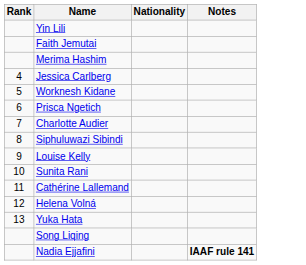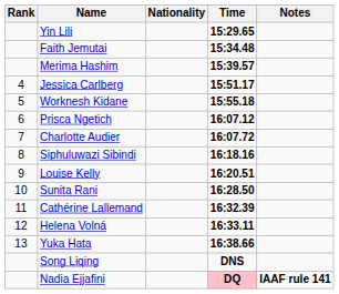 <table class="wikitable sortable" style="text-align:center">
 <tr>
 <th>Rank</th>
 <th>Name</th>
 <th>Nationality</th>
+<th>Time</th>
 <th>Notes</th>
 </tr>
 <tr>
 <td></td>
 <td align=left><a href='#'>Yin Lili</a></td>
 <td align=left></td>
+<td><strong>15:29.65</strong></td>
 <td></td>
 </tr>
 <tr>
 <td></td>
 <td align=left><a href='#'>Faith Jemutai</a></td>
 <td align=left></td>
+<td><strong>15:34.48</strong></td>
 <td></td>
 </tr>
 <tr>
 <td></td>
 <td align=left><a href='#'>Merima Hashim</a></td>
 <td align=left></td>
+<td><strong>15:39.57</strong></td>
 <td></td>
 </tr>
 <tr>
 <td>4</td>
 <td align=left><a href='#'>Jessica Carlberg</a></td>
 <td align=left></td>
+<td><strong>15:51.17</strong></td>
 <td></td>
 </tr>
 <tr>
 <td>5</td>
 <td align=left><a href='#'>Worknesh Kidane</a></td>
 <td align=left></td>
+<td><strong>15:55.18</strong></td>
 <td></td>
 </tr>
 <tr>
 <td>6</td>
 <td align=left><a href='#'>Prisca Ngetich</a></td>
 <td align=left></td>
+<td><strong>16:07.12</strong></td>
 <td></td>
 </tr>
 <tr>
 <td>7</td>
 <td align=left><a href='#'>Charlotte Audier</a></td>
 <td align=left></td>
+<td><strong>16:07.72</strong></td>
 <td></td>
 </tr>
 <tr>
 <td>8</td>
 <td align=left><a href='#'>Siphuluwazi Sibindi</a></td>
 <td align=left></td>
+<td><strong>16:18.16</strong></td>
 <td></td>
 </tr>
 <tr>
 <td>9</td>
 <td align=left><a href='#'>Louise Kelly</a></td>
 <td align=left></td>
+<td><strong>16:20.51</strong></td>
 <td></td>
 </tr>
 <tr>
 <td>10</td>
 <td align=left><a href='#'>Sunita Rani</a></td>
 <td align=left></td>
+<td><strong>16:28.50</strong></td>
 <td></td>
 </tr>
 <tr>
 <td>11</td>
 <td align=left><a href='#'>Cathérine Lallemand</a></td>
 <td align=left></td>
+<td><strong>16:32.39</strong></td>
 <td></td>
 </tr>
 <tr>
 <td>12</td>
 <td align=left><a href='#'>Helena Volná</a></td>
 <td align=left></td>
+<td><strong>16:33.11</strong></td>
 <td></td>
 </tr>
 <tr>
 <td>13</td>
 <td align=left><a href='#'>Yuka Hata</a></td>
 <td align=left></td>
+<td><strong>16:38.66</strong></td>
 <td></td>
 </tr>
 <tr>
 <td></td>
 <td align=left><a href='#'>Song Liqing</a></td>
 <td align=left></td>
+<td><strong>DNS</strong></td>
 <td></td>
 </tr>
 <tr>
 <td></td>
 <td align=left><a href='#'>Nadia Ejjafini</a></td>
 <td align=left></td>
+<td bgcolor=pink><strong>DQ</strong></td>
 <td><strong>IAAF rule 141</strong></td>
 </tr>
 </table>
